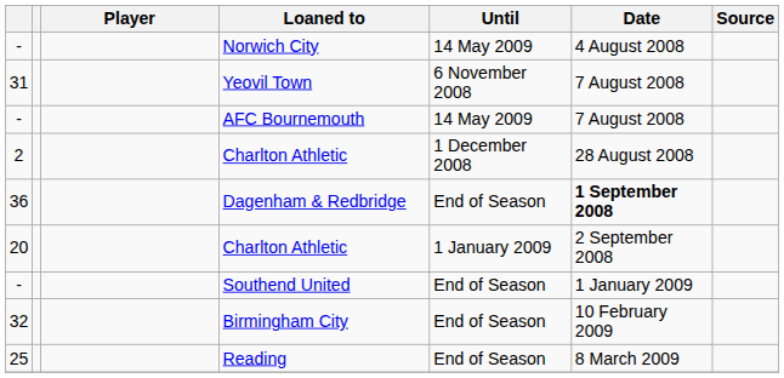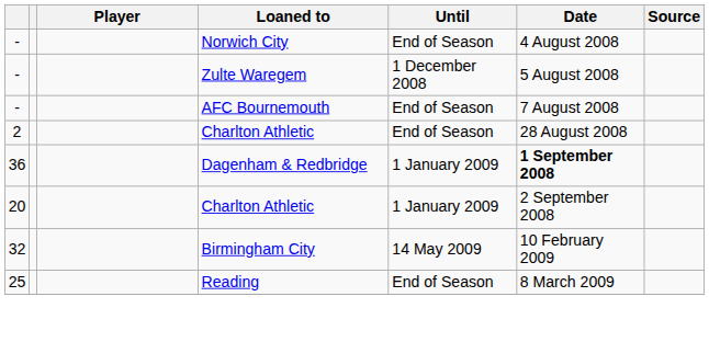 <table class="wikitable plainrowheaders sortable">
 <tr>
 <th></th>
 <th></th>
 <th scope=col; style="width: 160px;">Player</th>
 <th scope=col; style="width: 190px;">Loaned to</th>
 <th scope=col; style="width: 125px;">Until</th>
 <th scope=col; style="width: 125px;">Date</th>
 <th scope=col>Source</th>
 </tr>
 <tr>
 <td align=center>-</td>
 <td align=center></td>
 <td></td>
 <td> <a href='#'>Norwich City</a></td>
-<td>14 May 2009</td>
+<td>End of Season</td>
 <td>4 August 2008</td>
 <td></td>
 </tr>
 <tr>
-<td align=center>31</td>
+<td align=center>-</td>
 <td align=center></td>
 <td></td>
-<td> <a href='#'>Yeovil Town</a></td>
-<td>6 November 2008</td>
-<td>7 August 2008</td>
+<td> <a href='#'>Zulte Waregem</a></td>
+<td>1 December 2008</td>
+<td>5 August 2008</td>
 <td></td>
 </tr>
 <tr>
 <td align=center>-</td>
 <td align=center></td>
 <td></td>
 <td> <a href='#'>AFC Bournemouth</a></td>
-<td>14 May 2009</td>
+<td>End of Season</td>
 <td>7 August 2008</td>
 <td></td>
 </tr>
 <tr>
 <td align=center>2</td>
 <td align=center></td>
 <td></td>
 <td> <a href='#'>Charlton Athletic</a></td>
-<td>1 December 2008</td>
+<td>End of Season</td>
 <td>28 August 2008</td>
 <td></td>
 </tr>
 <tr>
 <td align=center>36</td>
 <td align=center></td>
 <td></td>
 <td> <a href='#'>Dagenham & Redbridge</a></td>
-<td>End of Season</td>
+<td>1 January 2009</td>
 <td><strong>1 September 2008</strong></td>
 <td></td>
 </tr>
 <tr>
 <td align=center>20</td>
 <td align=center></td>
 <td></td>
 <td> <a href='#'>Charlton Athletic</a></td>
 <td>1 January 2009</td>
 <td>2 September 2008</td>
 <td></td>
 </tr>
 <tr>
-<td align=center>-</td>
-<td align=center></td>
-<td></td>
-<td> <a href='#'>Southend United</a></td>
-<td>End of Season</td>
-<td>1 January 2009</td>
-<td></td>
-</tr>
-<tr>
 <td align=center>32</td>
 <td align=center></td>
 <td></td>
 <td> <a href='#'>Birmingham City</a></td>
-<td>End of Season</td>
+<td>14 May 2009</td>
 <td>10 February 2009</td>
 <td></td>
 </tr>
 <tr>
 <td align=center>25</td>
 <td align=center></td>
 <td></td>
 <td> <a href='#'>Reading</a></td>
 <td>End of Season</td>
 <td>8 March 2009</td>
 <td></td>
 </tr>
 <tr>
 </tr>
 </table>
